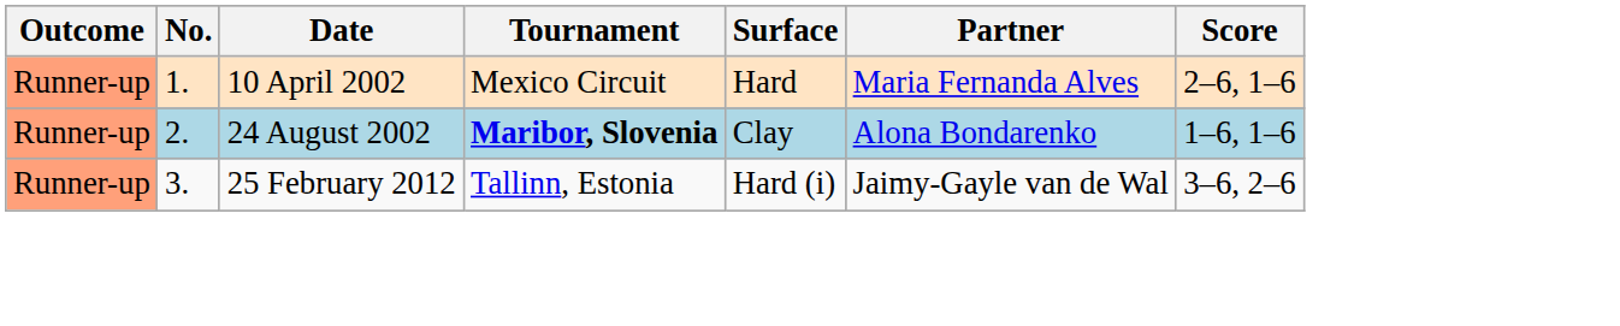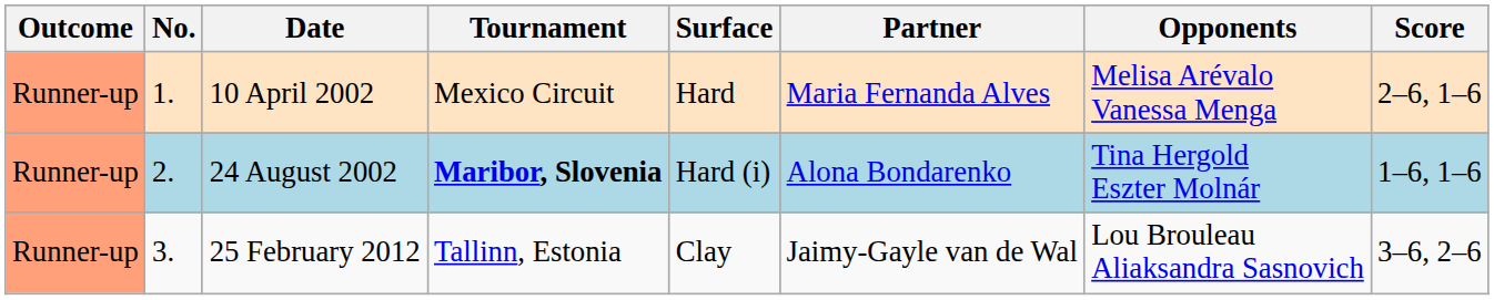 <table class="sortable wikitable">
 <tr>
 <th>Outcome</th>
 <th>No.</th>
 <th>Date</th>
 <th>Tournament</th>
 <th>Surface</th>
 <th>Partner</th>
+<th>Opponents</th>
 <th class=unsortable>Score</th>
 </tr>
 <tr style="background:#ffe4c4;">
 <td style="background:#ffa07a;">Runner-up</td>
 <td>1.</td>
 <td>10 April 2002</td>
 <td>Mexico Circuit</td>
 <td>Hard</td>
 <td> <a href='#'>Maria Fernanda Alves</a></td>
+<td> <a href='#'>Melisa Arévalo</a> <br>  <a href='#'>Vanessa Menga</a></td>
 <td>2–6, 1–6</td>
 </tr>
 <tr style="background:lightblue;">
 <td style="background:#ffa07a;">Runner-up</td>
 <td>2.</td>
 <td>24 August 2002</td>
 <td><strong><a href='#'>Maribor</a>, Slovenia</strong></td>
-<td>Clay</td>
+<td>Hard (i)</td>
 <td> <a href='#'>Alona Bondarenko</a></td>
+<td> <a href='#'>Tina Hergold</a> <br>  <a href='#'>Eszter Molnár</a></td>
 <td>1–6, 1–6</td>
 </tr>
 <tr>
 <td style="background:#ffa07a;">Runner-up</td>
 <td>3.</td>
 <td>25 February 2012</td>
 <td><a href='#'>Tallinn</a>, Estonia</td>
-<td>Hard (i)</td>
+<td>Clay</td>
 <td> Jaimy-Gayle van de Wal</td>
+<td> Lou Brouleau <br>  <a href='#'>Aliaksandra Sasnovich</a></td>
 <td>3–6, 2–6</td>
 </tr>
 </table>
